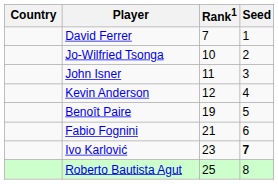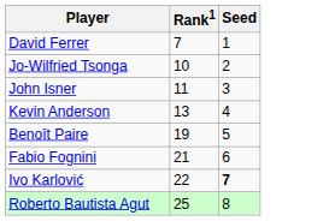 <table class="sortable wikitable">
 <tr>
-<th width=70>Country</th>
 <th width=175>Player</th>
 <th>Rank<sup>1</sup></th>
 <th>Seed</th>
 </tr>
 <tr>
-<td></td>
 <td><a href='#'>David Ferrer</a></td>
 <td>7</td>
 <td>1</td>
 </tr>
 <tr>
-<td></td>
 <td><a href='#'>Jo-Wilfried Tsonga</a></td>
 <td>10</td>
 <td>2</td>
 </tr>
 <tr>
-<td></td>
 <td><a href='#'>John Isner</a></td>
 <td>11</td>
 <td>3</td>
 </tr>
 <tr>
-<td></td>
 <td><a href='#'>Kevin Anderson</a></td>
-<td>12</td>
+<td>13</td>
 <td>4</td>
 </tr>
 <tr>
-<td></td>
 <td><a href='#'>Benoît Paire</a></td>
 <td>19</td>
 <td>5</td>
 </tr>
 <tr>
-<td></td>
 <td><a href='#'>Fabio Fognini</a></td>
 <td>21</td>
 <td>6</td>
 </tr>
 <tr>
-<td></td>
 <td><a href='#'>Ivo Karlović</a></td>
-<td>23</td>
+<td>22</td>
 <td><strong>7</strong></td>
 </tr>
 <tr style="background:#cfc;">
-<td></td>
 <td><a href='#'>Roberto Bautista Agut</a></td>
 <td>25</td>
 <td>8</td>
 </tr>
 </table>
